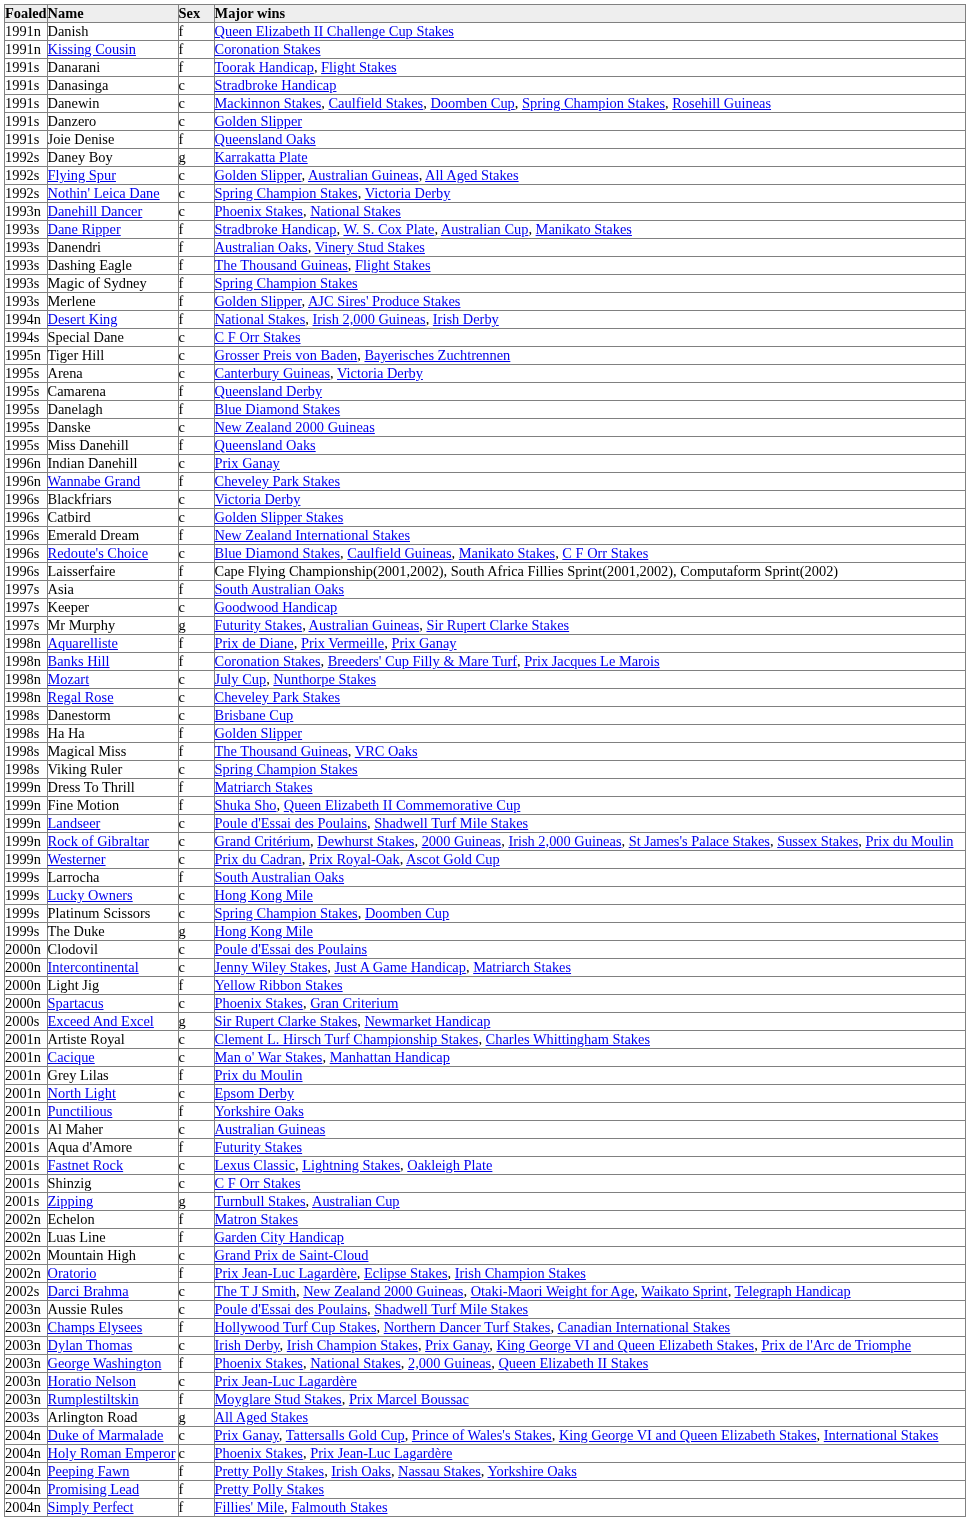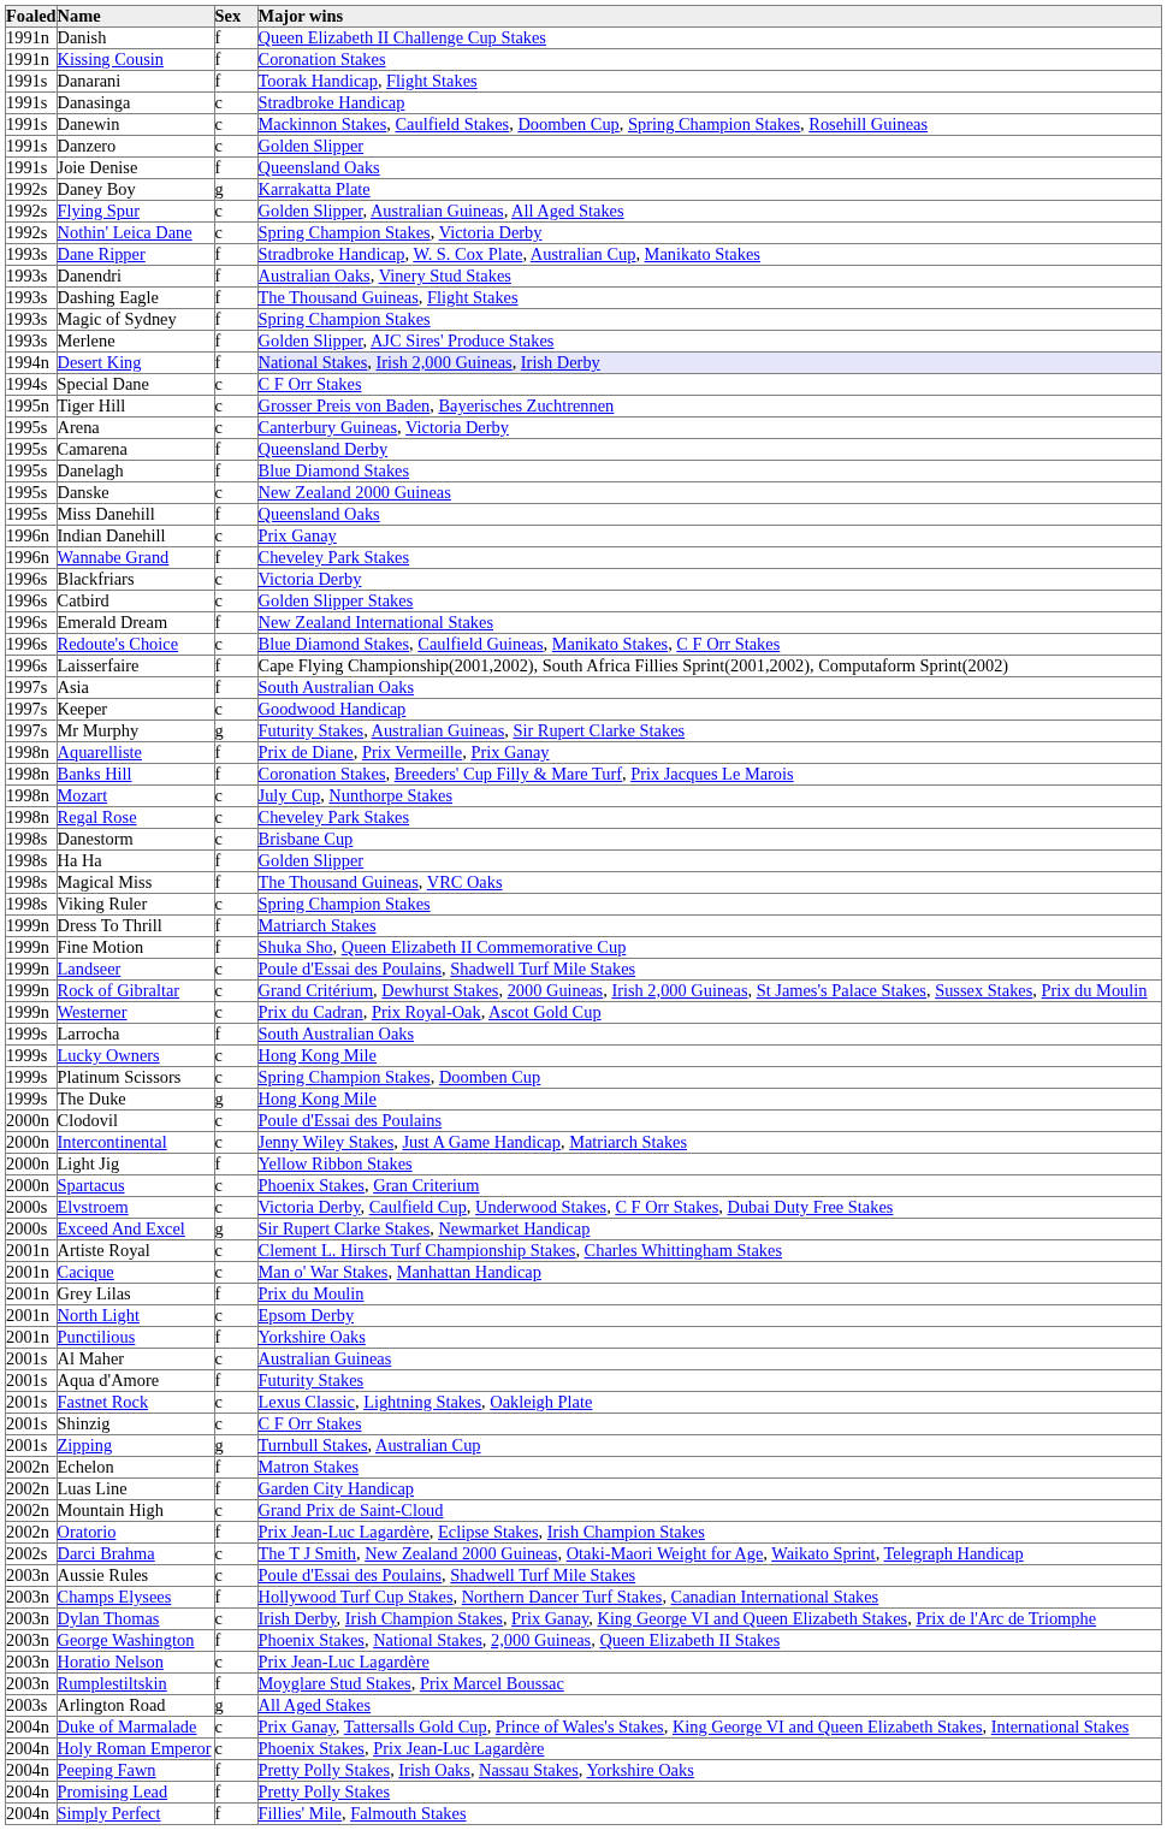 <table border="1" cellpadding="0" style="border-collapse: collapse; font-size:90%">
 <tr style="background:#eee;">
 <td style="width:35px;"><strong>Foaled</strong></td>
 <td style="width:130px;"><strong>Name</strong></td>
 <td style="width:35px;"><strong>Sex</strong></td>
 <td style="width:750px;"><strong>Major wins</strong></td>
 </tr>
 <tr>
 <td>1991n</td>
 <td>Danish</td>
 <td>f</td>
 <td><a href='#'>Queen Elizabeth II Challenge Cup Stakes</a></td>
 </tr>
 <tr>
 <td>1991n</td>
 <td><a href='#'>Kissing Cousin</a></td>
 <td>f</td>
 <td><a href='#'>Coronation Stakes</a></td>
 </tr>
 <tr>
 <td>1991s</td>
 <td>Danarani</td>
 <td>f</td>
 <td><a href='#'>Toorak Handicap</a>, <a href='#'>Flight Stakes</a></td>
 </tr>
 <tr>
 <td>1991s</td>
 <td>Danasinga</td>
 <td>c</td>
 <td><a href='#'>Stradbroke Handicap</a></td>
 </tr>
 <tr>
 <td>1991s</td>
 <td>Danewin</td>
 <td>c</td>
 <td><a href='#'>Mackinnon Stakes</a>, <a href='#'>Caulfield Stakes</a>, <a href='#'>Doomben Cup</a>, <a href='#'>Spring Champion Stakes</a>, <a href='#'>Rosehill Guineas</a></td>
 </tr>
 <tr>
 <td>1991s</td>
 <td>Danzero</td>
 <td>c</td>
 <td><a href='#'>Golden Slipper</a></td>
 </tr>
 <tr>
 <td>1991s</td>
 <td>Joie Denise</td>
 <td>f</td>
 <td><a href='#'>Queensland Oaks</a></td>
 </tr>
 <tr>
 <td>1992s</td>
 <td>Daney Boy</td>
 <td>g</td>
 <td><a href='#'>Karrakatta Plate</a></td>
 </tr>
 <tr>
 <td>1992s</td>
 <td><a href='#'>Flying Spur</a></td>
 <td>c</td>
 <td><a href='#'>Golden Slipper</a>, <a href='#'>Australian Guineas</a>, <a href='#'>All Aged Stakes</a></td>
 </tr>
 <tr>
 <td>1992s</td>
 <td><a href='#'>Nothin' Leica Dane</a></td>
 <td>c</td>
 <td><a href='#'>Spring Champion Stakes</a>, <a href='#'>Victoria Derby</a></td>
 </tr>
 <tr>
-<td>1993n</td>
-<td><a href='#'>Danehill Dancer</a></td>
-<td>c</td>
-<td><a href='#'>Phoenix Stakes</a>, <a href='#'>National Stakes</a></td>
-</tr>
-<tr>
 <td>1993s</td>
 <td><a href='#'>Dane Ripper</a></td>
 <td>f</td>
 <td><a href='#'>Stradbroke Handicap</a>, <a href='#'>W. S. Cox Plate</a>, <a href='#'>Australian Cup</a>, <a href='#'>Manikato Stakes</a></td>
 </tr>
 <tr>
 <td>1993s</td>
 <td>Danendri</td>
 <td>f</td>
 <td><a href='#'>Australian Oaks</a>, <a href='#'>Vinery Stud Stakes</a></td>
 </tr>
 <tr>
 <td>1993s</td>
 <td>Dashing Eagle</td>
 <td>f</td>
 <td><a href='#'>The Thousand Guineas</a>, <a href='#'>Flight Stakes</a></td>
 </tr>
 <tr>
 <td>1993s</td>
 <td>Magic of Sydney</td>
 <td>f</td>
 <td><a href='#'>Spring Champion Stakes</a></td>
 </tr>
 <tr>
 <td>1993s</td>
 <td>Merlene</td>
 <td>f</td>
 <td><a href='#'>Golden Slipper</a>, <a href='#'>AJC Sires' Produce Stakes</a></td>
 </tr>
 <tr>
 <td>1994n</td>
 <td><a href='#'>Desert King</a></td>
 <td>f</td>
-<td><a href='#'>National Stakes</a>, <a href='#'>Irish 2,000 Guineas</a>, <a href='#'>Irish Derby</a></td>
+<td style="background: lavender;"><a href='#'>National Stakes</a>, <a href='#'>Irish 2,000 Guineas</a>, <a href='#'>Irish Derby</a></td>
 </tr>
 <tr>
 <td>1994s</td>
 <td>Special Dane</td>
 <td>c</td>
 <td><a href='#'>C F Orr Stakes</a></td>
 </tr>
 <tr>
 <td>1995n</td>
 <td>Tiger Hill</td>
 <td>c</td>
 <td><a href='#'>Grosser Preis von Baden</a>, <a href='#'>Bayerisches Zuchtrennen</a></td>
 </tr>
 <tr>
 <td>1995s</td>
 <td>Arena</td>
 <td>c</td>
 <td><a href='#'>Canterbury Guineas</a>, <a href='#'>Victoria Derby</a></td>
 </tr>
 <tr>
 <td>1995s</td>
 <td>Camarena</td>
 <td>f</td>
 <td><a href='#'>Queensland Derby</a></td>
 </tr>
 <tr>
 <td>1995s</td>
 <td>Danelagh</td>
 <td>f</td>
 <td><a href='#'>Blue Diamond Stakes</a></td>
 </tr>
 <tr>
 <td>1995s</td>
 <td>Danske</td>
 <td>c</td>
 <td><a href='#'>New Zealand 2000 Guineas</a></td>
 </tr>
 <tr>
 <td>1995s</td>
 <td>Miss Danehill</td>
 <td>f</td>
 <td><a href='#'>Queensland Oaks</a></td>
 </tr>
 <tr>
 <td>1996n</td>
 <td>Indian Danehill</td>
 <td>c</td>
 <td><a href='#'>Prix Ganay</a></td>
 </tr>
 <tr>
 <td>1996n</td>
 <td><a href='#'>Wannabe Grand</a></td>
 <td>f</td>
 <td><a href='#'>Cheveley Park Stakes</a></td>
 </tr>
 <tr>
 <td>1996s</td>
 <td>Blackfriars</td>
 <td>c</td>
 <td><a href='#'>Victoria Derby</a></td>
 </tr>
 <tr>
 <td>1996s</td>
 <td>Catbird</td>
 <td>c</td>
 <td><a href='#'>Golden Slipper Stakes</a></td>
 </tr>
 <tr>
 <td>1996s</td>
 <td>Emerald Dream</td>
 <td>f</td>
 <td><a href='#'>New Zealand International Stakes</a></td>
 </tr>
 <tr>
 <td>1996s</td>
 <td><a href='#'>Redoute's Choice</a></td>
 <td>c</td>
 <td><a href='#'>Blue Diamond Stakes</a>, <a href='#'>Caulfield Guineas</a>, <a href='#'>Manikato Stakes</a>, <a href='#'>C F Orr Stakes</a></td>
 </tr>
 <tr>
 <td>1996s</td>
 <td>Laisserfaire</td>
 <td>f</td>
 <td>Cape Flying Championship(2001,2002), South Africa Fillies Sprint(2001,2002), Computaform Sprint(2002)</td>
 </tr>
 <tr>
 <td>1997s</td>
 <td>Asia</td>
 <td>f</td>
 <td><a href='#'>South Australian Oaks</a></td>
 </tr>
 <tr>
 <td>1997s</td>
 <td>Keeper</td>
 <td>c</td>
 <td><a href='#'>Goodwood Handicap</a></td>
 </tr>
 <tr>
 <td>1997s</td>
 <td>Mr Murphy</td>
 <td>g</td>
 <td><a href='#'>Futurity Stakes</a>, <a href='#'>Australian Guineas</a>, <a href='#'>Sir Rupert Clarke Stakes</a></td>
 </tr>
 <tr>
 <td>1998n</td>
 <td><a href='#'>Aquarelliste</a></td>
 <td>f</td>
 <td><a href='#'>Prix de Diane</a>, <a href='#'>Prix Vermeille</a>, <a href='#'>Prix Ganay</a></td>
 </tr>
 <tr>
 <td>1998n</td>
 <td><a href='#'>Banks Hill</a></td>
 <td>f</td>
 <td><a href='#'>Coronation Stakes</a>, <a href='#'>Breeders' Cup Filly & Mare Turf</a>, <a href='#'>Prix Jacques Le Marois</a></td>
 </tr>
 <tr>
 <td>1998n</td>
 <td><a href='#'>Mozart</a></td>
 <td>c</td>
 <td><a href='#'>July Cup</a>, <a href='#'>Nunthorpe Stakes</a></td>
 </tr>
 <tr>
 <td>1998n</td>
 <td><a href='#'>Regal Rose</a></td>
 <td>c</td>
 <td><a href='#'>Cheveley Park Stakes</a></td>
 </tr>
 <tr>
 <td>1998s</td>
 <td>Danestorm</td>
 <td>c</td>
 <td><a href='#'>Brisbane Cup</a></td>
 </tr>
 <tr>
 <td>1998s</td>
 <td>Ha Ha</td>
 <td>f</td>
 <td><a href='#'>Golden Slipper</a></td>
 </tr>
 <tr>
 <td>1998s</td>
 <td>Magical Miss</td>
 <td>f</td>
 <td><a href='#'>The Thousand Guineas</a>, <a href='#'>VRC Oaks</a></td>
 </tr>
 <tr>
 <td>1998s</td>
 <td>Viking Ruler</td>
 <td>c</td>
 <td><a href='#'>Spring Champion Stakes</a></td>
 </tr>
 <tr>
 <td>1999n</td>
 <td>Dress To Thrill</td>
 <td>f</td>
 <td><a href='#'>Matriarch Stakes</a></td>
 </tr>
 <tr>
 <td>1999n</td>
 <td>Fine Motion</td>
 <td>f</td>
 <td><a href='#'>Shuka Sho</a>, <a href='#'>Queen Elizabeth II Commemorative Cup</a></td>
 </tr>
 <tr>
 <td>1999n</td>
 <td><a href='#'>Landseer</a></td>
 <td>c</td>
 <td><a href='#'>Poule d'Essai des Poulains</a>, <a href='#'>Shadwell Turf Mile Stakes</a></td>
 </tr>
 <tr>
 <td>1999n</td>
 <td><a href='#'>Rock of Gibraltar</a></td>
 <td>c</td>
 <td><a href='#'>Grand Critérium</a>, <a href='#'>Dewhurst Stakes</a>, <a href='#'>2000 Guineas</a>, <a href='#'>Irish 2,000 Guineas</a>, <a href='#'>St James's Palace Stakes</a>, <a href='#'>Sussex Stakes</a>, <a href='#'>Prix du Moulin</a></td>
 </tr>
 <tr>
 <td>1999n</td>
 <td><a href='#'>Westerner</a></td>
 <td>c</td>
 <td><a href='#'>Prix du Cadran</a>, <a href='#'>Prix Royal-Oak</a>, <a href='#'>Ascot Gold Cup</a></td>
 </tr>
 <tr>
 <td>1999s</td>
 <td>Larrocha</td>
 <td>f</td>
 <td><a href='#'>South Australian Oaks</a></td>
 </tr>
 <tr>
 <td>1999s</td>
 <td><a href='#'>Lucky Owners</a></td>
 <td>c</td>
 <td><a href='#'>Hong Kong Mile</a></td>
 </tr>
 <tr>
 <td>1999s</td>
 <td>Platinum Scissors</td>
 <td>c</td>
 <td><a href='#'>Spring Champion Stakes</a>, <a href='#'>Doomben Cup</a></td>
 </tr>
 <tr>
 <td>1999s</td>
 <td>The Duke</td>
 <td>g</td>
 <td><a href='#'>Hong Kong Mile</a></td>
 </tr>
 <tr>
 <td>2000n</td>
 <td>Clodovil</td>
 <td>c</td>
 <td><a href='#'>Poule d'Essai des Poulains</a></td>
 </tr>
 <tr>
 <td>2000n</td>
 <td><a href='#'>Intercontinental</a></td>
 <td>c</td>
 <td><a href='#'>Jenny Wiley Stakes</a>, <a href='#'>Just A Game Handicap</a>, <a href='#'>Matriarch Stakes</a></td>
 </tr>
 <tr>
 <td>2000n</td>
 <td>Light Jig</td>
 <td>f</td>
 <td><a href='#'>Yellow Ribbon Stakes</a></td>
 </tr>
 <tr>
 <td>2000n</td>
 <td><a href='#'>Spartacus</a></td>
 <td>c</td>
 <td><a href='#'>Phoenix Stakes</a>, <a href='#'>Gran Criterium</a></td>
 </tr>
 <tr>
 <td>2000s</td>
+<td><a href='#'>Elvstroem</a></td>
+<td>c</td>
+<td><a href='#'>Victoria Derby</a>, <a href='#'>Caulfield Cup</a>, <a href='#'>Underwood Stakes</a>, <a href='#'>C F Orr Stakes</a>, <a href='#'>Dubai Duty Free Stakes</a></td>
+</tr>
+<tr>
+<td>2000s</td>
 <td><a href='#'>Exceed And Excel</a></td>
 <td>g</td>
 <td><a href='#'>Sir Rupert Clarke Stakes</a>, <a href='#'>Newmarket Handicap</a></td>
 </tr>
 <tr>
 <td>2001n</td>
 <td>Artiste Royal</td>
 <td>c</td>
 <td><a href='#'>Clement L. Hirsch Turf Championship Stakes</a>, <a href='#'>Charles Whittingham Stakes</a></td>
 </tr>
 <tr>
 <td>2001n</td>
 <td><a href='#'>Cacique</a></td>
 <td>c</td>
 <td><a href='#'>Man o' War Stakes</a>, <a href='#'>Manhattan Handicap</a></td>
 </tr>
 <tr>
 <td>2001n</td>
 <td>Grey Lilas</td>
 <td>f</td>
 <td><a href='#'>Prix du Moulin</a></td>
 </tr>
 <tr>
 <td>2001n</td>
 <td><a href='#'>North Light</a></td>
 <td>c</td>
 <td><a href='#'>Epsom Derby</a></td>
 </tr>
 <tr>
 <td>2001n</td>
 <td><a href='#'>Punctilious</a></td>
 <td>f</td>
 <td><a href='#'>Yorkshire Oaks</a></td>
 </tr>
 <tr>
 <td>2001s</td>
 <td>Al Maher</td>
 <td>c</td>
 <td><a href='#'>Australian Guineas</a></td>
 </tr>
 <tr>
 <td>2001s</td>
 <td>Aqua d'Amore</td>
 <td>f</td>
 <td><a href='#'>Futurity Stakes</a></td>
 </tr>
 <tr>
 <td>2001s</td>
 <td><a href='#'>Fastnet Rock</a></td>
 <td>c</td>
 <td><a href='#'>Lexus Classic</a>, <a href='#'>Lightning Stakes</a>, <a href='#'>Oakleigh Plate</a></td>
 </tr>
 <tr>
 <td>2001s</td>
 <td>Shinzig</td>
 <td>c</td>
 <td><a href='#'>C F Orr Stakes</a></td>
 </tr>
 <tr>
 <td>2001s</td>
 <td><a href='#'>Zipping</a></td>
 <td>g</td>
 <td><a href='#'>Turnbull Stakes</a>, <a href='#'>Australian Cup</a></td>
 </tr>
 <tr>
 <td>2002n</td>
 <td>Echelon</td>
 <td>f</td>
 <td><a href='#'>Matron Stakes</a></td>
 </tr>
 <tr>
 <td>2002n</td>
 <td>Luas Line</td>
 <td>f</td>
 <td><a href='#'>Garden City Handicap</a></td>
 </tr>
 <tr>
 <td>2002n</td>
 <td>Mountain High</td>
 <td>c</td>
 <td><a href='#'>Grand Prix de Saint-Cloud</a></td>
 </tr>
 <tr>
 <td>2002n</td>
 <td><a href='#'>Oratorio</a></td>
 <td>f</td>
 <td><a href='#'>Prix Jean-Luc Lagardère</a>, <a href='#'>Eclipse Stakes</a>, <a href='#'>Irish Champion Stakes</a></td>
 </tr>
 <tr>
 <td>2002s</td>
 <td><a href='#'>Darci Brahma</a></td>
 <td>c</td>
 <td><a href='#'>The T J Smith</a>, <a href='#'>New Zealand 2000 Guineas</a>, <a href='#'>Otaki-Maori Weight for Age</a>, <a href='#'>Waikato Sprint</a>, <a href='#'>Telegraph Handicap</a></td>
 </tr>
 <tr>
 <td>2003n</td>
 <td>Aussie Rules</td>
 <td>c</td>
 <td><a href='#'>Poule d'Essai des Poulains</a>, <a href='#'>Shadwell Turf Mile Stakes</a></td>
 </tr>
 <tr>
 <td>2003n</td>
 <td><a href='#'>Champs Elysees</a></td>
 <td>f</td>
 <td><a href='#'>Hollywood Turf Cup Stakes</a>, <a href='#'>Northern Dancer Turf Stakes</a>, <a href='#'>Canadian International Stakes</a></td>
 </tr>
 <tr>
 <td>2003n</td>
 <td><a href='#'>Dylan Thomas</a></td>
 <td>c</td>
 <td><a href='#'>Irish Derby</a>, <a href='#'>Irish Champion Stakes</a>, <a href='#'>Prix Ganay</a>, <a href='#'>King George VI and Queen Elizabeth Stakes</a>, <a href='#'>Prix de l'Arc de Triomphe</a></td>
 </tr>
 <tr>
 <td>2003n</td>
 <td><a href='#'>George Washington</a></td>
 <td>f</td>
 <td><a href='#'>Phoenix Stakes</a>, <a href='#'>National Stakes</a>, <a href='#'>2,000 Guineas</a>, <a href='#'>Queen Elizabeth II Stakes</a></td>
 </tr>
 <tr>
 <td>2003n</td>
 <td><a href='#'>Horatio Nelson</a></td>
 <td>c</td>
 <td><a href='#'>Prix Jean-Luc Lagardère</a></td>
 </tr>
 <tr>
 <td>2003n</td>
 <td><a href='#'>Rumplestiltskin</a></td>
 <td>f</td>
 <td><a href='#'>Moyglare Stud Stakes</a>, <a href='#'>Prix Marcel Boussac</a></td>
 </tr>
 <tr>
 <td>2003s</td>
 <td>Arlington Road</td>
 <td>g</td>
 <td><a href='#'>All Aged Stakes</a></td>
 </tr>
 <tr>
 <td>2004n</td>
 <td><a href='#'>Duke of Marmalade</a></td>
 <td>c</td>
 <td><a href='#'>Prix Ganay</a>, <a href='#'>Tattersalls Gold Cup</a>, <a href='#'>Prince of Wales's Stakes</a>, <a href='#'>King George VI and Queen Elizabeth Stakes</a>, <a href='#'>International Stakes</a></td>
 </tr>
 <tr>
 <td>2004n</td>
 <td><a href='#'>Holy Roman Emperor</a></td>
 <td>c</td>
 <td><a href='#'>Phoenix Stakes</a>, <a href='#'>Prix Jean-Luc Lagardère</a></td>
 </tr>
 <tr>
 <td>2004n</td>
 <td><a href='#'>Peeping Fawn</a></td>
 <td>f</td>
 <td><a href='#'>Pretty Polly Stakes</a>, <a href='#'>Irish Oaks</a>, <a href='#'>Nassau Stakes</a>, <a href='#'>Yorkshire Oaks</a></td>
 </tr>
 <tr>
 <td>2004n</td>
 <td><a href='#'>Promising Lead</a></td>
 <td>f</td>
 <td><a href='#'>Pretty Polly Stakes</a></td>
 </tr>
 <tr>
 <td>2004n</td>
 <td><a href='#'>Simply Perfect</a></td>
 <td>f</td>
 <td><a href='#'>Fillies' Mile</a>, <a href='#'>Falmouth Stakes</a></td>
 </tr>
 </table>
